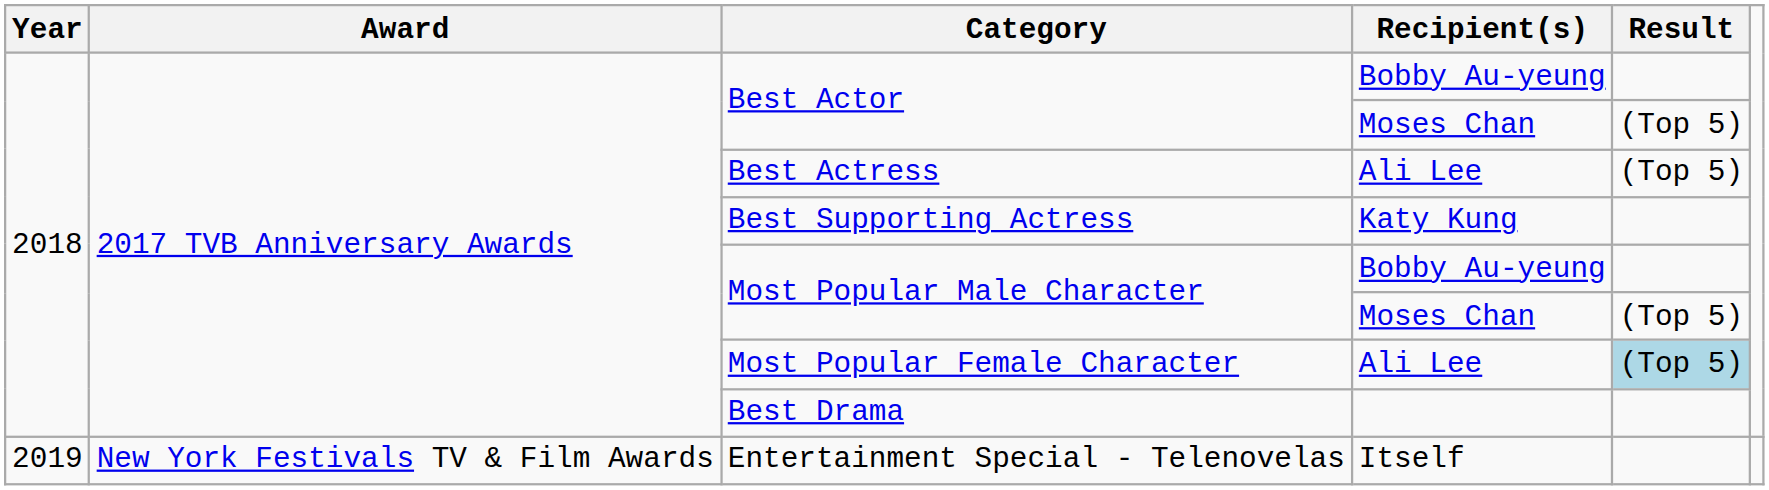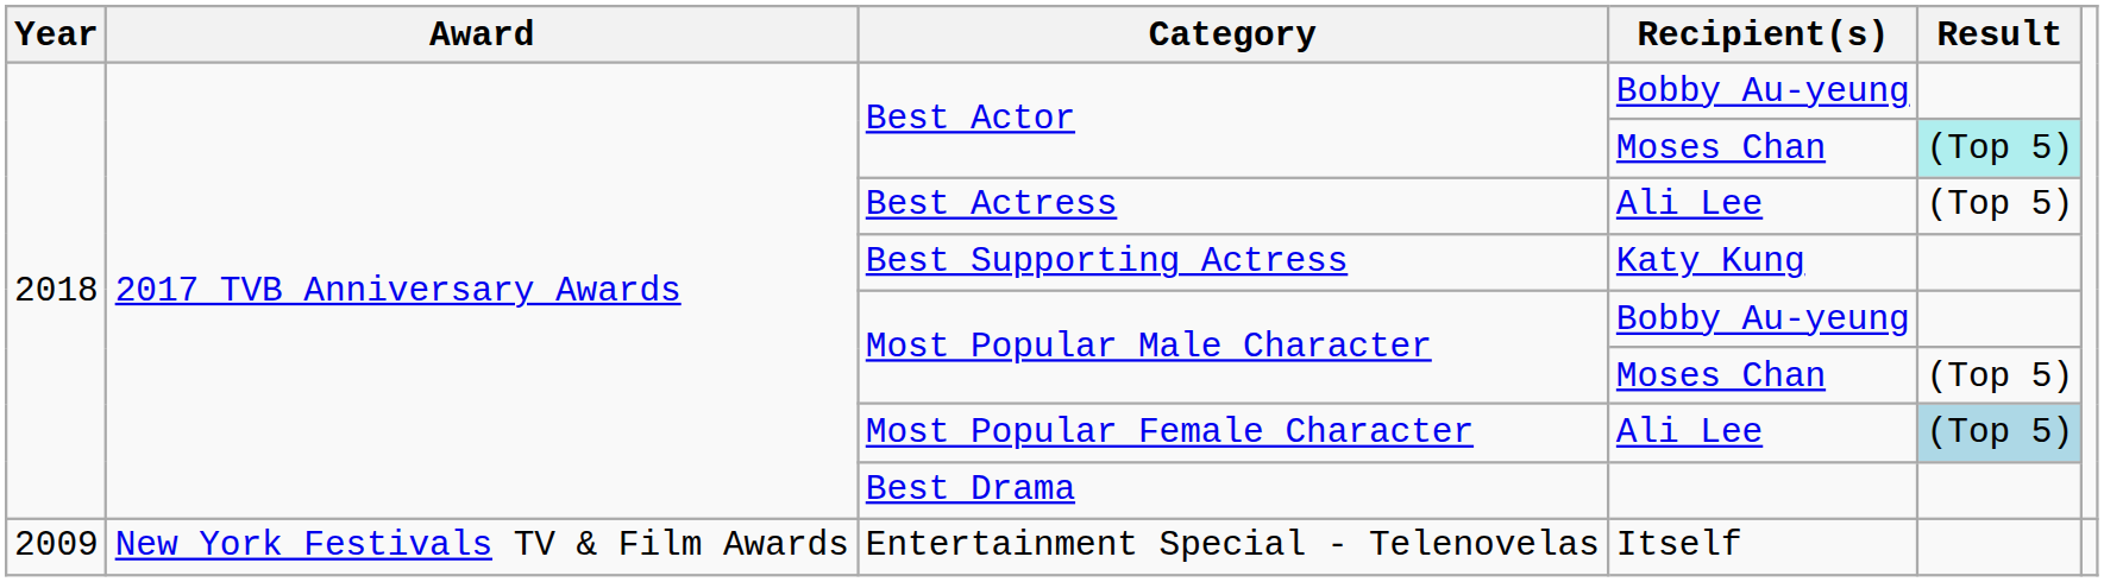 <table class="wikitable sortable plainrowheaders" style="width:auto;">
 <tr>
 <th>Year</th>
 <th>Award</th>
 <th>Category</th>
 <th>Recipient(s)</th>
 <th>Result</th>
 </tr>
 <tr>
 <td rowspan="8">2018</td>
 <td rowspan="8"><a href='#'>2017 TVB Anniversary Awards</a></td>
 <td rowspan="2"><a href='#'>Best Actor</a></td>
 <td><a href='#'>Bobby Au-yeung</a></td>
 <td></td>
 </tr>
 <tr>
 <td><a href='#'>Moses Chan</a></td>
-<td> (Top 5)</td>
+<td style="background: paleturquoise;"> (Top 5)</td>
 </tr>
 <tr>
 <td><a href='#'>Best Actress</a></td>
 <td><a href='#'>Ali Lee</a></td>
 <td> (Top 5)</td>
 </tr>
 <tr>
 <td><a href='#'>Best Supporting Actress</a></td>
 <td><a href='#'>Katy Kung</a></td>
 <td></td>
 </tr>
 <tr>
 <td rowspan="2"><a href='#'>Most Popular Male Character</a></td>
 <td><a href='#'>Bobby Au-yeung</a></td>
 <td></td>
 </tr>
 <tr>
 <td><a href='#'>Moses Chan</a></td>
 <td> (Top 5)</td>
 </tr>
 <tr>
 <td><a href='#'>Most Popular Female Character</a></td>
 <td><a href='#'>Ali Lee</a></td>
 <td style="background: lightblue;"> (Top 5)</td>
 </tr>
 <tr>
 <td><a href='#'>Best Drama</a></td>
 <td></td>
 <td></td>
 </tr>
 <tr>
-<td>2019</td>
+<td>2009</td>
 <td><a href='#'>New York Festivals</a> TV & Film Awards</td>
 <td>Entertainment Special - Telenovelas </td>
 <td>Itself</td>
 <td></td>
 <td></td>
 </tr>
 </table>
